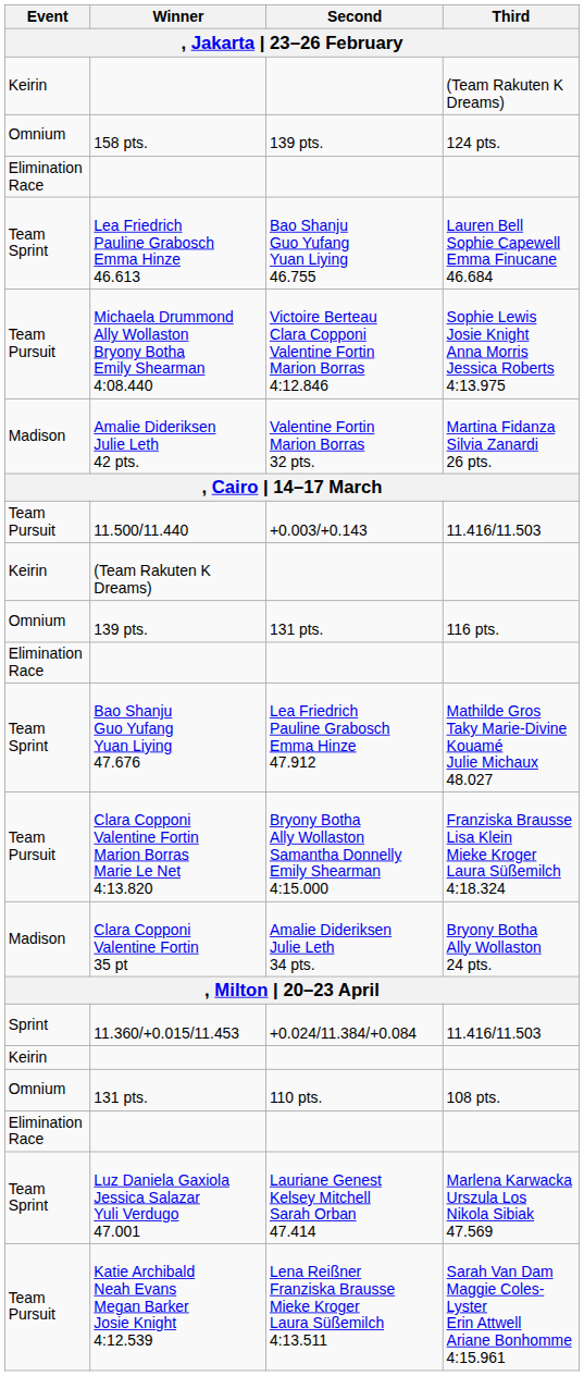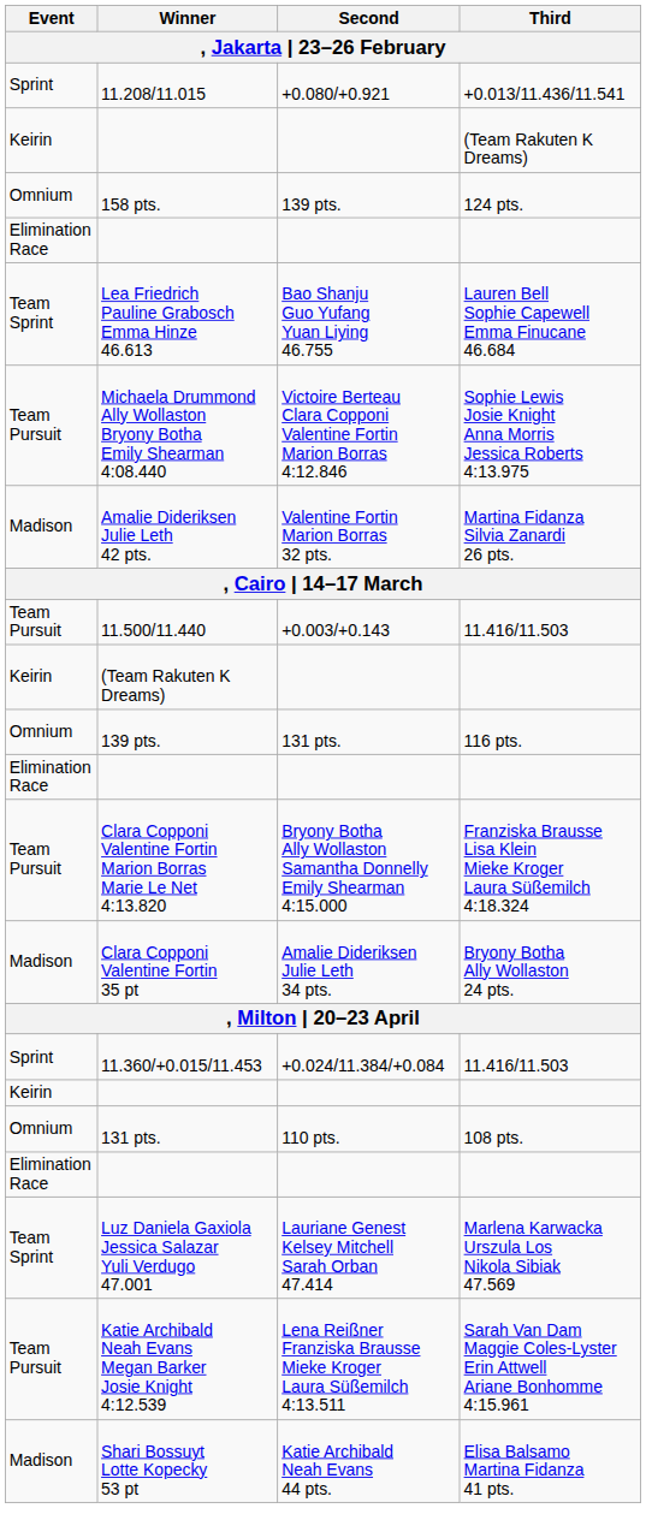 <table class="wikitable">
 <tr>
 <th width=100>Event</th>
 <th width=265>Winner</th>
 <th width=265>Second</th>
 <th width=265>Third</th>
 </tr>
 <tr>
 <th colspan=4><big>, <a href='#'>Jakarta</a> | 23–26 February</big></th>
+</tr>
+<tr>
+<td>Sprint<br><em><small></small></em></td>
+<td valign=top><br>11.208/11.015</td>
+<td valign=top><br>+0.080/+0.921</td>
+<td valign=top><br>+0.013/11.436/11.541</td>
 </tr>
 <tr>
 <td>Keirin<br><em><small></small></em></td>
 <td valign=top></td>
 <td valign=top></td>
 <td valign=top><br>(Team Rakuten K Dreams)</td>
 </tr>
 <tr>
 <td>Omnium<br><em><small></small></em></td>
 <td valign=top><br>158 pts.</td>
 <td valign=top><br>139 pts.</td>
 <td valign=top><br>124 pts.</td>
 </tr>
 <tr>
 <td>Elimination Race<br><em><small></small></em></td>
 <td valign=top></td>
 <td valign=top></td>
 <td valign=top></td>
 </tr>
 <tr>
 <td>Team Sprint<br><em><small></small></em></td>
 <td valign=top><br><a href='#'>Lea Friedrich</a><br><a href='#'>Pauline Grabosch</a><br><a href='#'>Emma Hinze</a><br>46.613</td>
 <td valign=top><br><a href='#'>Bao Shanju</a><br><a href='#'>Guo Yufang</a><br><a href='#'>Yuan Liying</a><br>46.755</td>
 <td valign=top><br><a href='#'>Lauren Bell</a><br><a href='#'>Sophie Capewell</a><br><a href='#'>Emma Finucane</a><br>46.684</td>
 </tr>
 <tr>
 <td>Team Pursuit<br><em><small></small></em></td>
 <td valign=top><br><a href='#'>Michaela Drummond</a><br><a href='#'>Ally Wollaston</a><br><a href='#'>Bryony Botha</a><br><a href='#'>Emily Shearman</a><br>4:08.440</td>
 <td valign=top><br><a href='#'>Victoire Berteau</a><br><a href='#'>Clara Copponi</a><br><a href='#'>Valentine Fortin</a><br><a href='#'>Marion Borras</a><br>4:12.846</td>
 <td valign=top><br><a href='#'>Sophie Lewis</a><br><a href='#'>Josie Knight</a><br><a href='#'>Anna Morris</a><br><a href='#'>Jessica Roberts</a><br>4:13.975</td>
 </tr>
 <tr>
 <td>Madison<br><em><small></small></em></td>
 <td valign=top><br><a href='#'>Amalie Dideriksen</a><br><a href='#'>Julie Leth</a><br>42 pts.</td>
 <td valign=top><br><a href='#'>Valentine Fortin</a><br><a href='#'>Marion Borras</a><br>32 pts.</td>
 <td valign=top><br><a href='#'>Martina Fidanza</a><br><a href='#'>Silvia Zanardi</a><br>26 pts.</td>
 </tr>
 <tr>
 <th colspan=4><big>, <a href='#'>Cairo</a> | 14–17 March</big></th>
 </tr>
 <tr>
 <td>Team Pursuit<br><em><small></small></em></td>
 <td valign=top><br>11.500/11.440</td>
 <td valign=top><br>+0.003/+0.143</td>
 <td valign=top><br>11.416/11.503</td>
 </tr>
 <tr>
 <td>Keirin<br><em><small></small></em></td>
 <td valign=top><br>(Team Rakuten K Dreams)</td>
 <td valign=top></td>
 <td valign=top></td>
 </tr>
 <tr>
 <td>Omnium<br><em><small></small></em></td>
 <td valign=top><br>139 pts.</td>
 <td valign=top><br>131 pts.</td>
 <td valign=top><br>116 pts.</td>
 </tr>
 <tr>
 <td>Elimination Race<br><em><small></small></em></td>
 <td valign=top></td>
 <td valign=top></td>
 <td valign=top></td>
 </tr>
 <tr>
-<td>Team Sprint<br><em><small></small></em></td>
-<td valign=top><br><a href='#'>Bao Shanju</a><br><a href='#'>Guo Yufang</a><br><a href='#'>Yuan Liying</a><br>47.676</td>
-<td valign=top><br><a href='#'>Lea Friedrich</a><br><a href='#'>Pauline Grabosch</a><br><a href='#'>Emma Hinze</a><br>47.912</td>
-<td valign=top><br><a href='#'>Mathilde Gros</a><br><a href='#'>Taky Marie-Divine Kouamé</a><br><a href='#'>Julie Michaux</a><br>48.027</td>
-</tr>
-<tr>
 <td>Team Pursuit<br><em><small></small></em></td>
 <td valign=top><br><a href='#'>Clara Copponi</a><br><a href='#'>Valentine Fortin</a><br><a href='#'>Marion Borras</a><br><a href='#'>Marie Le Net</a><br>4:13.820</td>
 <td valign=top><br><a href='#'>Bryony Botha</a><br><a href='#'>Ally Wollaston</a><br><a href='#'>Samantha Donnelly</a><br><a href='#'>Emily Shearman</a><br>4:15.000</td>
 <td valign=top><br><a href='#'>Franziska Brausse</a><br><a href='#'>Lisa Klein</a><br><a href='#'>Mieke Kroger</a><br><a href='#'>Laura Süßemilch</a><br>4:18.324</td>
 </tr>
 <tr>
 <td>Madison<br><em><small></small></em></td>
 <td valign=top><br><a href='#'>Clara Copponi</a><br><a href='#'>Valentine Fortin</a><br>35 pt</td>
 <td valign=top><br><a href='#'>Amalie Dideriksen</a><br><a href='#'>Julie Leth</a><br>34 pts.</td>
 <td valign=top><br><a href='#'>Bryony Botha</a><br><a href='#'>Ally Wollaston</a><br>24 pts.</td>
 </tr>
 <tr>
 <th colspan=4><big>, <a href='#'>Milton</a> | 20–23 April</big></th>
 </tr>
 <tr>
 <td>Sprint<br><em><small></small></em></td>
 <td valign=top><br>11.360/+0.015/11.453</td>
 <td valign=top><br>+0.024/11.384/+0.084</td>
 <td valign=top><br>11.416/11.503</td>
 </tr>
 <tr>
 <td>Keirin<br><em><small></small></em></td>
 <td valign=top></td>
 <td valign=top></td>
 <td valign=top></td>
 </tr>
 <tr>
 <td>Omnium<br><em><small></small></em></td>
 <td valign=top><br>131 pts.</td>
 <td valign=top><br>110 pts.</td>
 <td valign=top><br>108 pts.</td>
 </tr>
 <tr>
 <td>Elimination Race<br><em><small></small></em></td>
 <td valign=top></td>
 <td valign=top></td>
 <td valign=top></td>
 </tr>
 <tr>
 <td>Team Sprint<br><em><small></small></em></td>
 <td valign=top><br><a href='#'>Luz Daniela Gaxiola</a><br><a href='#'>Jessica Salazar</a><br><a href='#'>Yuli Verdugo</a><br>47.001</td>
 <td valign=top><br><a href='#'>Lauriane Genest</a><br><a href='#'>Kelsey Mitchell</a><br><a href='#'>Sarah Orban</a><br>47.414</td>
 <td valign=top><br><a href='#'>Marlena Karwacka</a><br><a href='#'>Urszula Los</a><br><a href='#'>Nikola Sibiak</a><br>47.569</td>
 </tr>
 <tr>
 <td>Team Pursuit<br><em><small></small></em></td>
 <td valign=top><br><a href='#'>Katie Archibald</a><br><a href='#'>Neah Evans</a><br><a href='#'>Megan Barker</a><br><a href='#'>Josie Knight</a><br>4:12.539</td>
 <td valign=top><br><a href='#'>Lena Reißner</a><br><a href='#'>Franziska Brausse</a><br><a href='#'>Mieke Kroger</a><br><a href='#'>Laura Süßemilch</a><br>4:13.511</td>
 <td valign=top><br><a href='#'>Sarah Van Dam</a><br><a href='#'>Maggie Coles-Lyster</a><br><a href='#'>Erin Attwell</a><br><a href='#'>Ariane Bonhomme</a><br>4:15.961</td>
 </tr>
+<tr>
+<td>Madison<br><em><small></small></em></td>
+<td valign=top><br><a href='#'>Shari Bossuyt</a><br><a href='#'>Lotte Kopecky</a><br>53 pt</td>
+<td valign=top><br><a href='#'>Katie Archibald</a><br><a href='#'>Neah Evans</a><br>44 pts.</td>
+<td valign=top><br><a href='#'>Elisa Balsamo</a><br><a href='#'>Martina Fidanza</a><br>41 pts.</td>
+</tr>
 </table>
